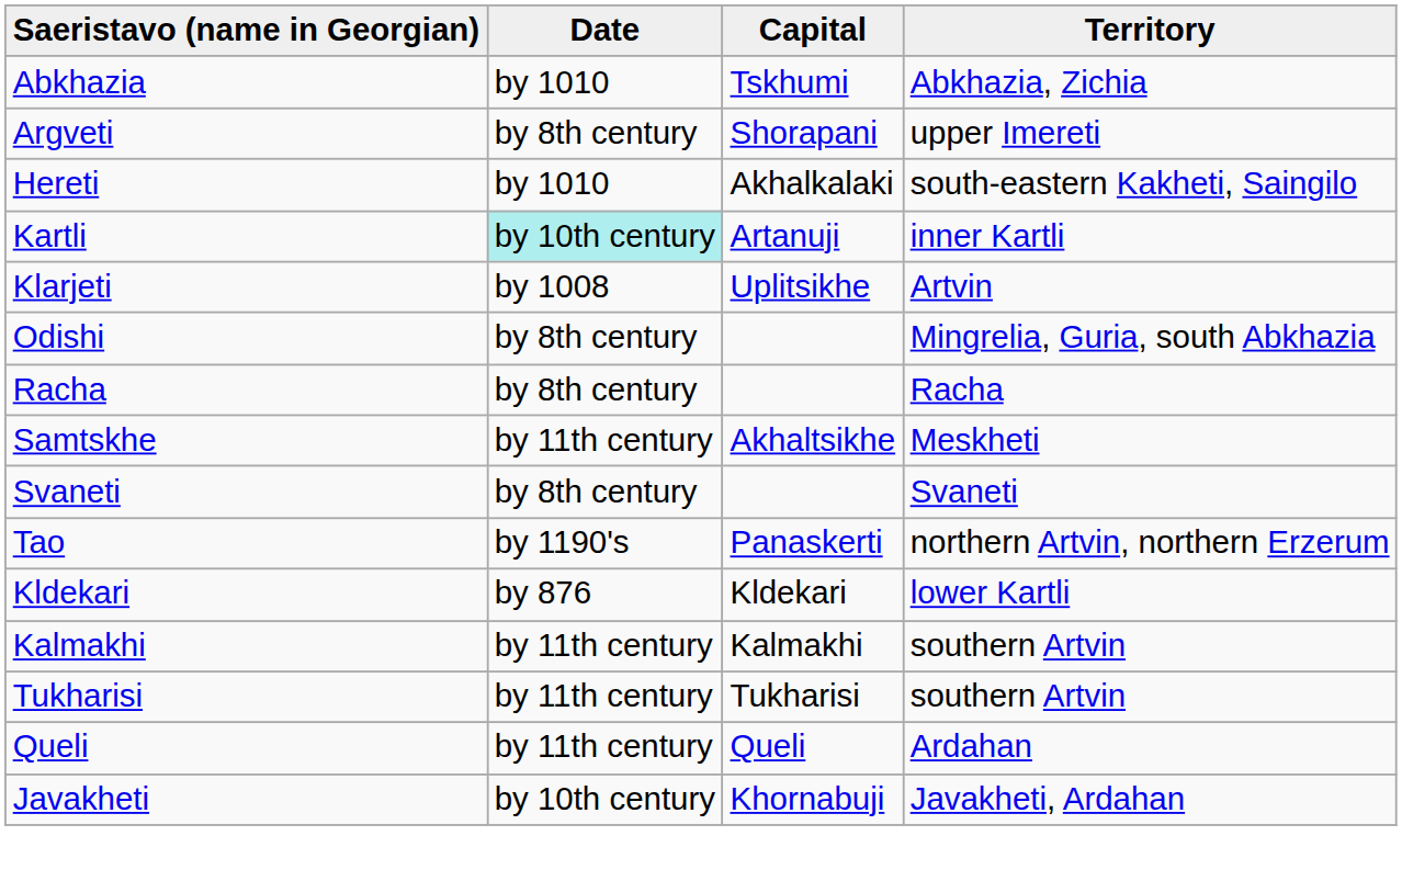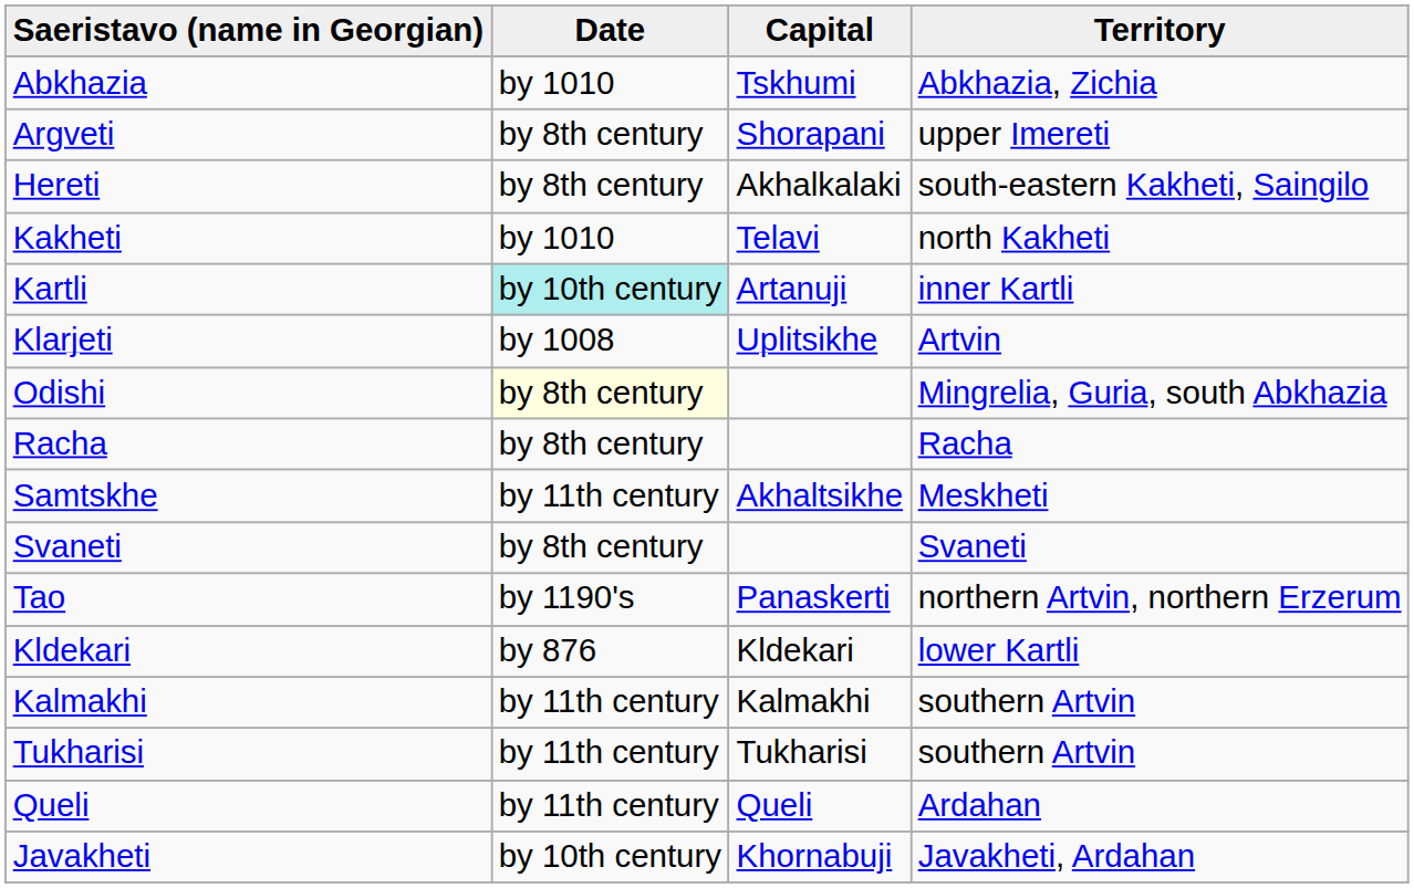 <table class="wikitable sortable">
 <tr>
 <th style="background:#efefef;">Saeristavo (name in Georgian)</th>
 <th style="background:#efefef;">Date</th>
 <th style="background:#efefef;">Capital</th>
 <th style="background:#efefef;">Territory</th>
 </tr>
 <tr align="centre">
 <td><a href='#'>Abkhazia</a></td>
 <td>by 1010</td>
 <td><a href='#'>Tskhumi</a></td>
 <td><a href='#'>Abkhazia</a>, <a href='#'>Zichia</a></td>
 </tr>
 <tr align="centre">
 <td><a href='#'>Argveti</a></td>
 <td>by 8th century</td>
 <td><a href='#'>Shorapani</a></td>
 <td>upper <a href='#'>Imereti</a></td>
 </tr>
 <tr>
 <td><a href='#'>Hereti</a></td>
-<td>by 1010</td>
+<td>by 8th century</td>
 <td>Akhalkalaki</td>
 <td>south-eastern <a href='#'>Kakheti</a>, <a href='#'>Saingilo</a></td>
+</tr>
+<tr>
+<td><a href='#'>Kakheti</a></td>
+<td>by 1010</td>
+<td><a href='#'>Telavi</a></td>
+<td>north <a href='#'>Kakheti</a></td>
 </tr>
 <tr>
 <td><a href='#'>Kartli</a></td>
 <td style="background: paleturquoise;">by 10th century</td>
 <td><a href='#'>Artanuji</a></td>
 <td><a href='#'>inner Kartli</a></td>
 </tr>
 <tr>
 <td><a href='#'>Klarjeti</a></td>
 <td>by 1008</td>
 <td><a href='#'>Uplitsikhe</a></td>
 <td><a href='#'>Artvin</a></td>
 </tr>
 <tr>
 <td><a href='#'>Odishi</a></td>
-<td>by 8th century</td>
+<td style="background: lightyellow;">by 8th century</td>
 <td></td>
 <td><a href='#'>Mingrelia</a>, <a href='#'>Guria</a>, south <a href='#'>Abkhazia</a></td>
 </tr>
 <tr>
 <td><a href='#'>Racha</a></td>
 <td>by 8th century</td>
 <td></td>
 <td><a href='#'>Racha</a></td>
 </tr>
 <tr>
 <td><a href='#'>Samtskhe</a></td>
 <td>by 11th century</td>
 <td><a href='#'>Akhaltsikhe</a></td>
 <td><a href='#'>Meskheti</a></td>
 </tr>
 <tr>
 <td><a href='#'>Svaneti</a></td>
 <td>by 8th century</td>
 <td></td>
 <td><a href='#'>Svaneti</a></td>
 </tr>
 <tr>
 <td><a href='#'>Tao</a></td>
 <td>by 1190's</td>
 <td><a href='#'>Panaskerti</a></td>
 <td>northern <a href='#'>Artvin</a>, northern <a href='#'>Erzerum</a></td>
 </tr>
 <tr>
 <td><a href='#'>Kldekari</a></td>
 <td>by 876</td>
 <td>Kldekari</td>
 <td><a href='#'>lower Kartli</a></td>
 </tr>
 <tr>
 <td><a href='#'>Kalmakhi</a></td>
 <td>by 11th century</td>
 <td>Kalmakhi</td>
 <td>southern <a href='#'>Artvin</a></td>
 </tr>
 <tr>
 <td><a href='#'>Tukharisi</a></td>
 <td>by 11th century</td>
 <td>Tukharisi</td>
 <td>southern <a href='#'>Artvin</a></td>
 </tr>
 <tr>
 <td><a href='#'>Queli</a></td>
 <td>by 11th century</td>
 <td><a href='#'>Queli</a></td>
 <td><a href='#'>Ardahan</a></td>
 </tr>
 <tr>
 <td><a href='#'>Javakheti</a></td>
 <td>by 10th century</td>
 <td><a href='#'>Khornabuji</a></td>
 <td><a href='#'>Javakheti</a>, <a href='#'>Ardahan</a></td>
 </tr>
 </table>
